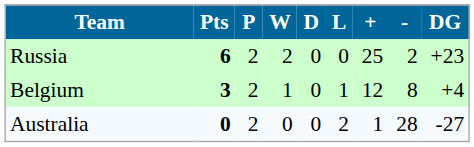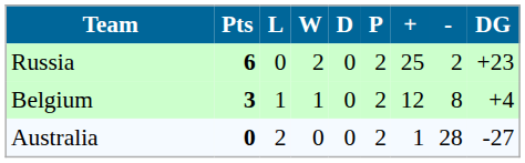 <table align=center cellpadding="3" cellspacing="0" style="background: #f9f9f9; border: 1px #aaa solid; border-collapse: collapse; font-size: 95%;" width=330>
 <tr bgcolor=#006699 style="color:white;">
 <th width=34%>Team</th>
 <th width=5%>Pts</th>
-<th width=5%>P</th>
+<th width=5%>L</th>
 <th width=5%>W</th>
 <th width=5%>D</th>
-<th width=5%>L</th>
+<th width=5%>P</th>
 <th width=5%>+</th>
 <th width=5%>-</th>
 <th width=5%>DG</th>
 </tr>
 <tr align=right bgcolor=#ccffcc>
 <td align=left> Russia</td>
 <td><strong>6</strong></td>
-<td>2</td>
+<td>0</td>
 <td>2</td>
 <td>0</td>
-<td>0</td>
+<td>2</td>
 <td>25</td>
 <td>2</td>
 <td>+23</td>
 </tr>
 <tr align=right bgcolor=#ccffcc>
 <td align=left> Belgium</td>
 <td><strong>3</strong></td>
-<td>2</td>
+<td>1</td>
 <td>1</td>
 <td>0</td>
-<td>1</td>
+<td>2</td>
 <td>12</td>
 <td>8</td>
 <td>+4</td>
 </tr>
 <tr align=right bgcolor=#f5faff>
 <td align=left> Australia</td>
 <td><strong>0</strong></td>
 <td>2</td>
 <td>0</td>
 <td>0</td>
 <td>2</td>
 <td>1</td>
 <td>28</td>
 <td>-27</td>
 </tr>
 </table>
